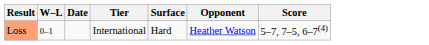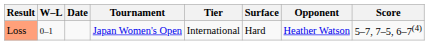 <table class="sortable wikitable">
 <tr>
 <th>Result</th>
 <th class="unsortable">W–L</th>
 <th>Date</th>
+<th>Tournament</th>
 <th>Tier</th>
 <th>Surface</th>
 <th>Opponent</th>
 <th class="unsortable">Score</th>
 </tr>
 <tr>
 <td style="background:#ffa07a;">Loss</td>
 <td><small>0–1</small></td>
 <td><a href='#'></a></td>
+<td><a href='#'>Japan Women's Open</a></td>
 <td>International</td>
 <td>Hard</td>
 <td> <a href='#'>Heather Watson</a></td>
 <td>5–7, 7–5, 6–7<sup>(4)</sup></td>
 </tr>
 </table>
